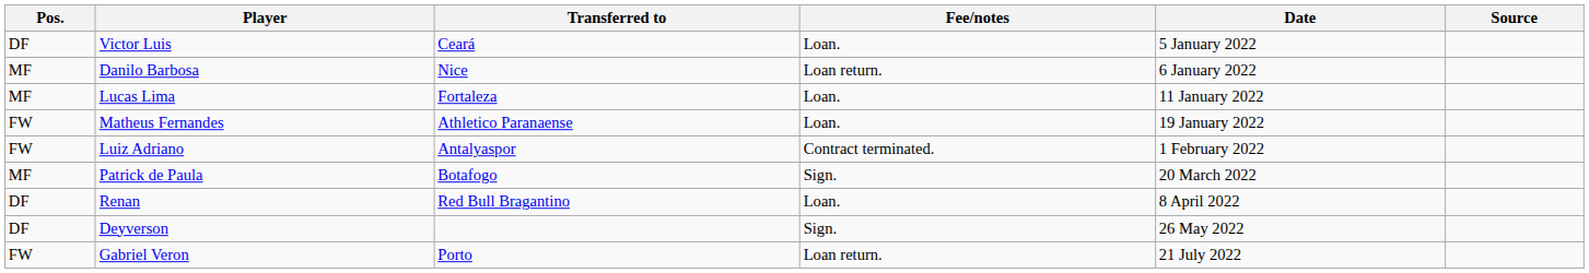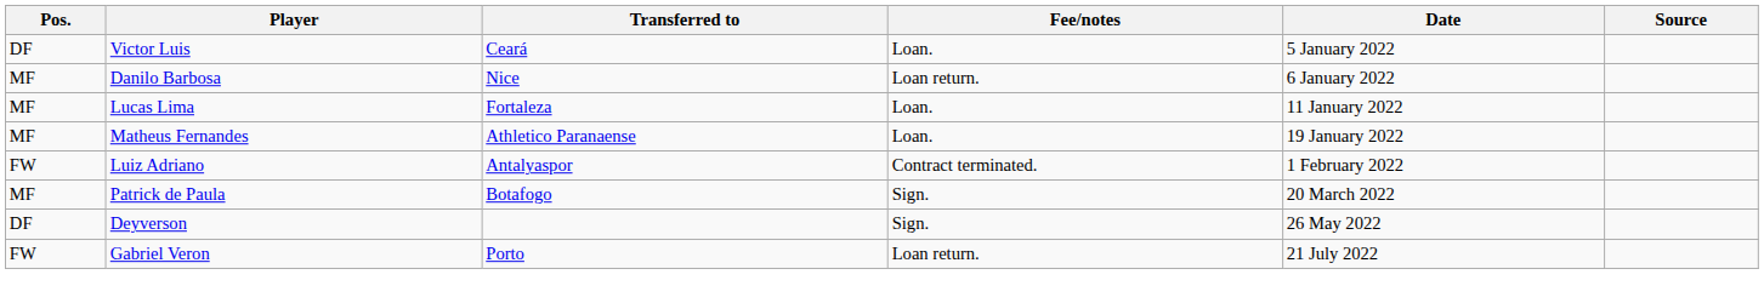 <table class="wikitable sortable" style="width:95%; text-align:center; font-size:95%; text-align:left;">
 <tr>
 <th><strong>Pos.</strong></th>
 <th><strong>Player</strong></th>
 <th><strong>Transferred to</strong></th>
 <th><strong>Fee/notes</strong></th>
 <th><strong>Date</strong></th>
 <th><strong>Source</strong></th>
 </tr>
 <tr>
 <td>DF</td>
 <td> <a href='#'>Victor Luis</a></td>
 <td> <a href='#'>Ceará</a></td>
 <td>Loan.</td>
 <td>5 January 2022</td>
 <td align=center></td>
 </tr>
 <tr>
 <td>MF</td>
 <td> <a href='#'>Danilo Barbosa</a></td>
 <td> <a href='#'>Nice</a></td>
 <td>Loan return.</td>
 <td>6 January 2022</td>
 <td align=center></td>
 </tr>
 <tr>
 <td>MF</td>
 <td> <a href='#'>Lucas Lima</a></td>
 <td> <a href='#'>Fortaleza</a></td>
 <td>Loan.</td>
 <td>11 January 2022</td>
 <td align=center></td>
 </tr>
 <tr>
-<td>FW</td>
+<td>MF</td>
 <td> <a href='#'>Matheus Fernandes</a></td>
 <td> <a href='#'>Athletico Paranaense</a></td>
 <td>Loan.</td>
 <td>19 January 2022</td>
 <td align=center></td>
 </tr>
 <tr>
 <td>FW</td>
 <td> <a href='#'>Luiz Adriano</a></td>
 <td> <a href='#'>Antalyaspor</a></td>
 <td>Contract terminated.</td>
 <td>1 February 2022</td>
 <td align=center></td>
 </tr>
 <tr>
 <td>MF</td>
 <td> <a href='#'>Patrick de Paula</a></td>
 <td> <a href='#'>Botafogo</a></td>
 <td>Sign.</td>
 <td>20 March 2022</td>
 <td align=center></td>
 </tr>
 <tr>
 <td>DF</td>
-<td> <a href='#'>Renan</a></td>
-<td> <a href='#'>Red Bull Bragantino</a></td>
-<td>Loan.</td>
-<td>8 April 2022</td>
-<td align=center></td>
-</tr>
-<tr>
-<td>DF</td>
 <td> <a href='#'>Deyverson</a></td>
 <td></td>
 <td>Sign.</td>
 <td>26 May 2022</td>
 <td align=center></td>
 </tr>
 <tr>
 <td>FW</td>
 <td> <a href='#'>Gabriel Veron</a></td>
 <td> <a href='#'>Porto</a></td>
 <td>Loan return.</td>
 <td>21 July 2022</td>
 <td align=center></td>
 </tr>
 </table>
